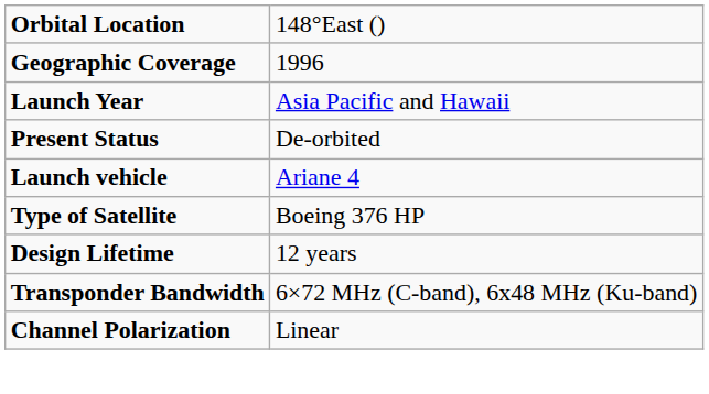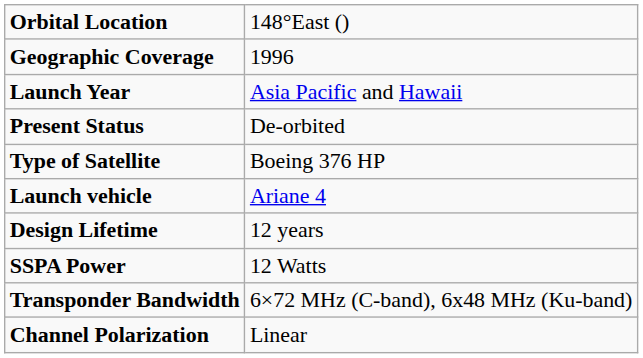 <table class="wikitable">
 <tr>
 <td><strong>Orbital Location</strong></td>
 <td>148°East ()</td>
 </tr>
 <tr>
 <td><strong>Geographic Coverage</strong></td>
 <td>1996</td>
 </tr>
 <tr>
 <td><strong>Launch Year</strong></td>
 <td><a href='#'>Asia Pacific</a> and <a href='#'>Hawaii</a></td>
 </tr>
 <tr>
 <td><strong>Present Status</strong></td>
 <td>De-orbited</td>
 </tr>
 <tr>
+<td><strong>Type of Satellite</strong></td>
+<td>Boeing 376 HP</td>
+</tr>
+<tr>
 <td><strong>Launch vehicle</strong></td>
 <td><a href='#'>Ariane 4</a></td>
 </tr>
 <tr>
-<td><strong>Type of Satellite</strong></td>
-<td>Boeing 376 HP</td>
+<td><strong>Design Lifetime</strong></td>
+<td>12 years</td>
 </tr>
 <tr>
-<td><strong>Design Lifetime</strong></td>
-<td>12 years</td>
+<td><strong>SSPA Power</strong></td>
+<td>12 Watts</td>
 </tr>
 <tr>
 <td><strong>Transponder Bandwidth</strong></td>
 <td>6×72 MHz (C-band), 6x48 MHz (Ku-band)</td>
 </tr>
 <tr>
 <td><strong>Channel Polarization</strong></td>
 <td>Linear</td>
 </tr>
 </table>
